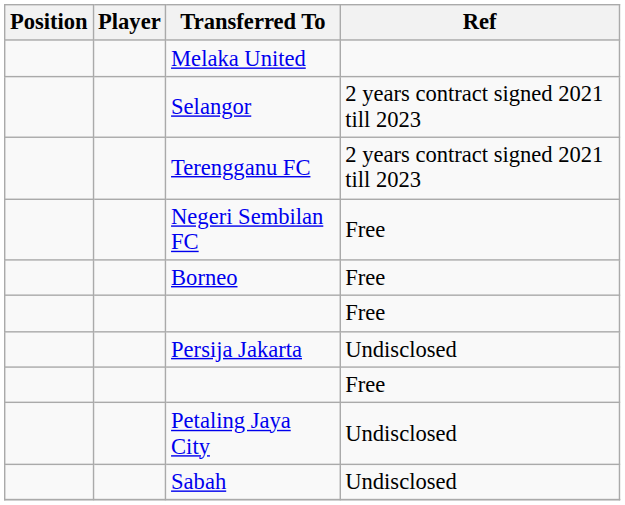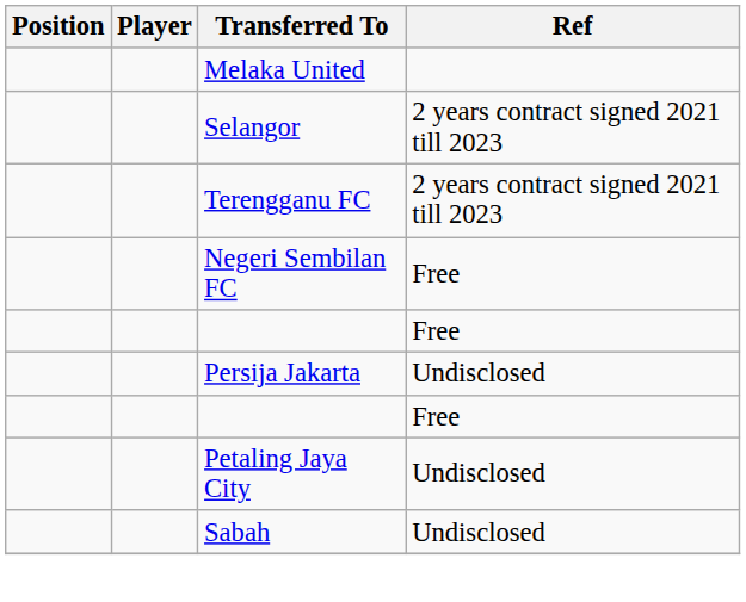 <table class="wikitable sortable" style="width:70%; font-size:100%; text-align:left;">
 <tr>
 <th>Position</th>
 <th>Player</th>
 <th>Transferred To</th>
 <th>Ref</th>
 </tr>
 <tr>
 <td></td>
 <td></td>
 <td> <a href='#'>Melaka United</a></td>
 <td></td>
 </tr>
 <tr>
 <td></td>
 <td></td>
 <td> <a href='#'>Selangor</a></td>
 <td>2 years contract signed 2021 till 2023</td>
 </tr>
 <tr>
 <td></td>
 <td></td>
 <td> <a href='#'>Terengganu FC</a></td>
 <td>2 years contract signed 2021 till 2023</td>
 </tr>
 <tr>
 <td></td>
 <td></td>
 <td> <a href='#'>Negeri Sembilan FC</a></td>
-<td>Free</td>
-</tr>
-<tr>
-<td></td>
-<td></td>
-<td> <a href='#'>Borneo</a></td>
 <td>Free</td>
 </tr>
 <tr>
 <td></td>
 <td></td>
 <td></td>
 <td>Free</td>
 </tr>
 <tr>
 <td></td>
 <td></td>
 <td> <a href='#'>Persija Jakarta</a></td>
 <td>Undisclosed</td>
 </tr>
 <tr>
 <td></td>
 <td></td>
 <td></td>
 <td>Free</td>
 </tr>
 <tr>
 <td></td>
 <td></td>
 <td> <a href='#'>Petaling Jaya City</a></td>
 <td>Undisclosed</td>
 </tr>
 <tr>
 <td></td>
 <td></td>
 <td> <a href='#'>Sabah</a></td>
 <td>Undisclosed</td>
 </tr>
 <tr>
 </tr>
 </table>
